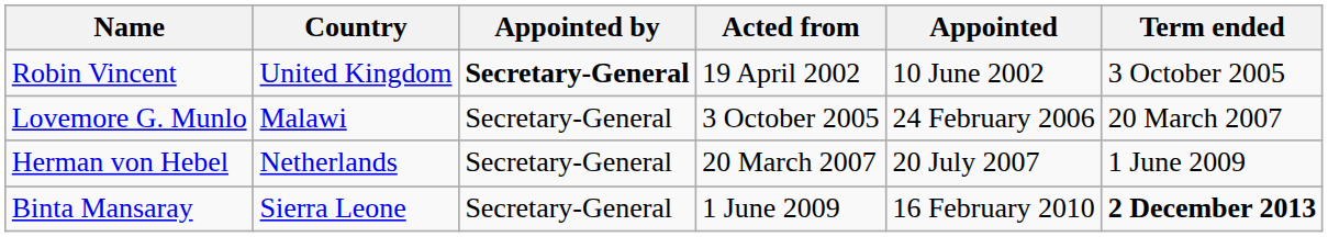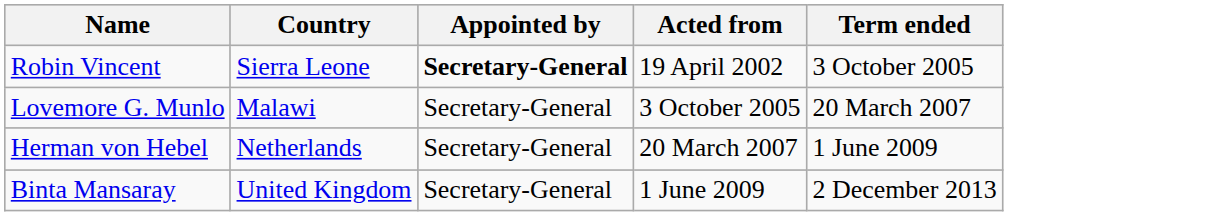 <table class="wikitable">
 <tr>
 <th>Name</th>
 <th>Country</th>
 <th>Appointed by</th>
 <th>Acted from</th>
-<th>Appointed</th>
 <th>Term ended</th>
 </tr>
 <tr>
 <td><a href='#'>Robin Vincent</a></td>
-<td> <a href='#'>United Kingdom</a></td>
+<td> <a href='#'>Sierra Leone</a></td>
 <td><strong>Secretary-General</strong></td>
 <td>19 April 2002</td>
-<td>10 June 2002</td>
 <td>3 October 2005</td>
 </tr>
 <tr>
 <td><a href='#'>Lovemore G. Munlo</a></td>
 <td> <a href='#'>Malawi</a></td>
 <td>Secretary-General</td>
 <td>3 October 2005</td>
-<td>24 February 2006</td>
 <td>20 March 2007</td>
 </tr>
 <tr>
 <td><a href='#'>Herman von Hebel</a></td>
 <td> <a href='#'>Netherlands</a></td>
 <td>Secretary-General</td>
 <td>20 March 2007</td>
-<td>20 July 2007</td>
 <td>1 June 2009</td>
 </tr>
 <tr>
 <td><a href='#'>Binta Mansaray</a></td>
-<td> <a href='#'>Sierra Leone</a></td>
+<td> <a href='#'>United Kingdom</a></td>
 <td>Secretary-General</td>
 <td>1 June 2009</td>
-<td>16 February 2010</td>
-<td><strong>2 December 2013</strong></td>
+<td>2 December 2013</td>
 </tr>
 </table>
